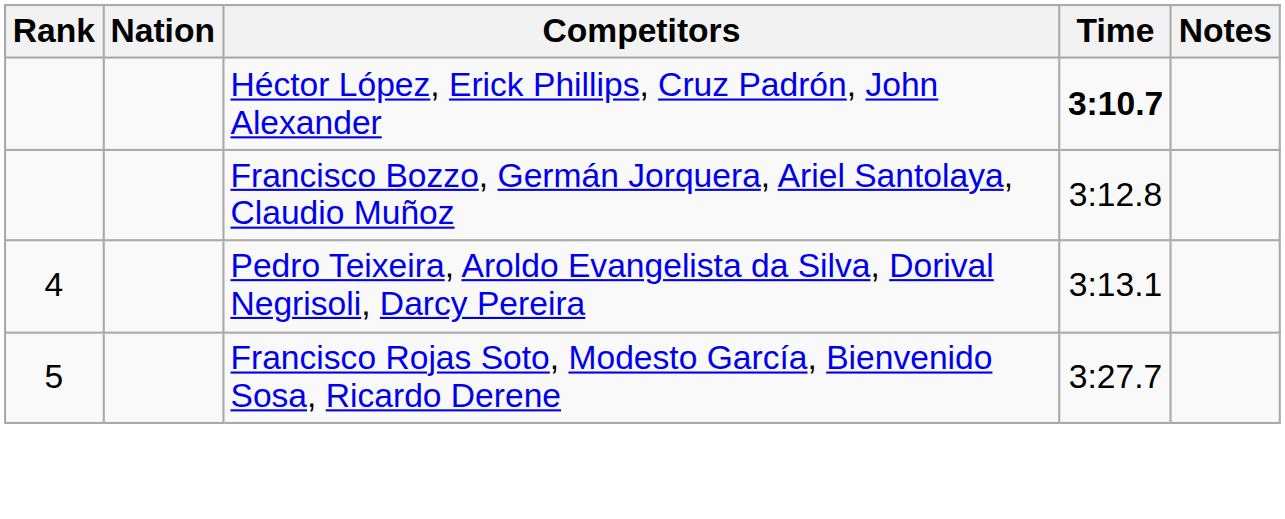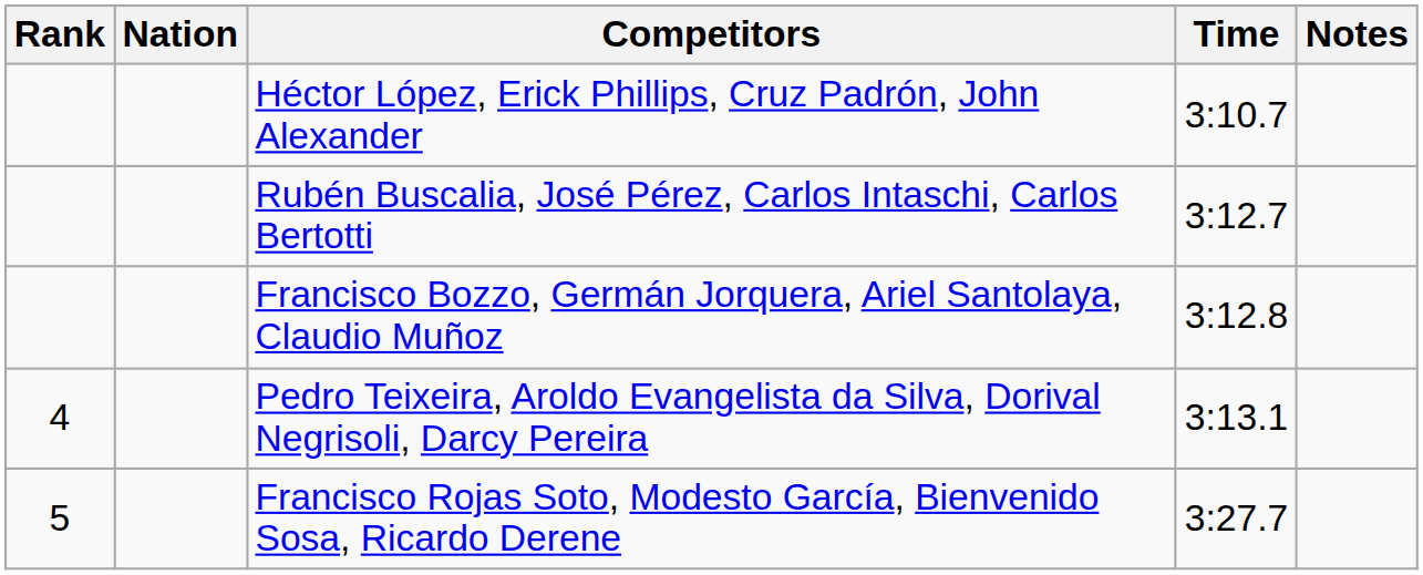 <table class="wikitable sortable" style="text-align:center">
 <tr>
 <th>Rank</th>
 <th>Nation</th>
 <th>Competitors</th>
 <th>Time</th>
 <th>Notes</th>
 </tr>
 <tr>
 <td></td>
 <td align=left></td>
 <td align=left><a href='#'>Héctor López</a>, <a href='#'>Erick Phillips</a>, <a href='#'>Cruz Padrón</a>, <a href='#'>John Alexander</a></td>
-<td><strong>3:10.7</strong></td>
+<td>3:10.7</td>
+<td></td>
+</tr>
+<tr>
+<td></td>
+<td align=left></td>
+<td align=left><a href='#'>Rubén Buscalia</a>, <a href='#'>José Pérez</a>, <a href='#'>Carlos Intaschi</a>, <a href='#'>Carlos Bertotti</a></td>
+<td>3:12.7</td>
 <td></td>
 </tr>
 <tr>
 <td></td>
 <td align=left></td>
 <td align=left><a href='#'>Francisco Bozzo</a>, <a href='#'>Germán Jorquera</a>, <a href='#'>Ariel Santolaya</a>, <a href='#'>Claudio Muñoz</a></td>
 <td>3:12.8</td>
 <td></td>
 </tr>
 <tr>
 <td>4</td>
 <td align=left></td>
 <td align=left><a href='#'>Pedro Teixeira</a>, <a href='#'>Aroldo Evangelista da Silva</a>, <a href='#'>Dorival Negrisoli</a>, <a href='#'>Darcy Pereira</a></td>
 <td>3:13.1</td>
 <td></td>
 </tr>
 <tr>
 <td>5</td>
 <td align=left></td>
 <td align=left><a href='#'>Francisco Rojas Soto</a>, <a href='#'>Modesto García</a>, <a href='#'>Bienvenido Sosa</a>, <a href='#'>Ricardo Derene</a></td>
 <td>3:27.7</td>
 <td></td>
 </tr>
 </table>
